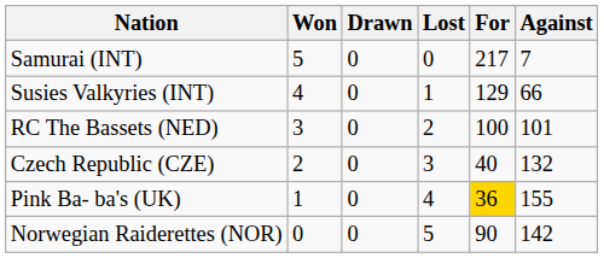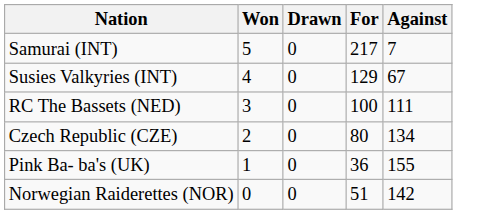 <table class="wikitable">
 <tr>
 <th>Nation</th>
 <th>Won</th>
 <th>Drawn</th>
-<th>Lost</th>
 <th>For</th>
 <th>Against</th>
 </tr>
 <tr>
 <td>Samurai (INT)</td>
 <td>5</td>
-<td>0</td>
 <td>0</td>
 <td>217</td>
 <td>7</td>
 </tr>
 <tr>
 <td>Susies Valkyries (INT)</td>
 <td>4</td>
 <td>0</td>
-<td>1</td>
 <td>129</td>
-<td>66</td>
+<td>67</td>
 </tr>
 <tr>
 <td>RC The Bassets (NED)</td>
 <td>3</td>
 <td>0</td>
-<td>2</td>
 <td>100</td>
-<td>101</td>
+<td>111</td>
 </tr>
 <tr>
 <td>Czech Republic (CZE)</td>
 <td>2</td>
 <td>0</td>
-<td>3</td>
-<td>40</td>
-<td>132</td>
+<td>80</td>
+<td>134</td>
 </tr>
 <tr>
 <td>Pink Ba- ba's (UK)</td>
 <td>1</td>
 <td>0</td>
-<td>4</td>
-<td style="background: gold;">36</td>
+<td>36</td>
 <td>155</td>
 </tr>
 <tr>
 <td>Norwegian Raiderettes (NOR)</td>
 <td>0</td>
 <td>0</td>
-<td>5</td>
-<td>90</td>
+<td>51</td>
 <td>142</td>
 </tr>
 </table>
